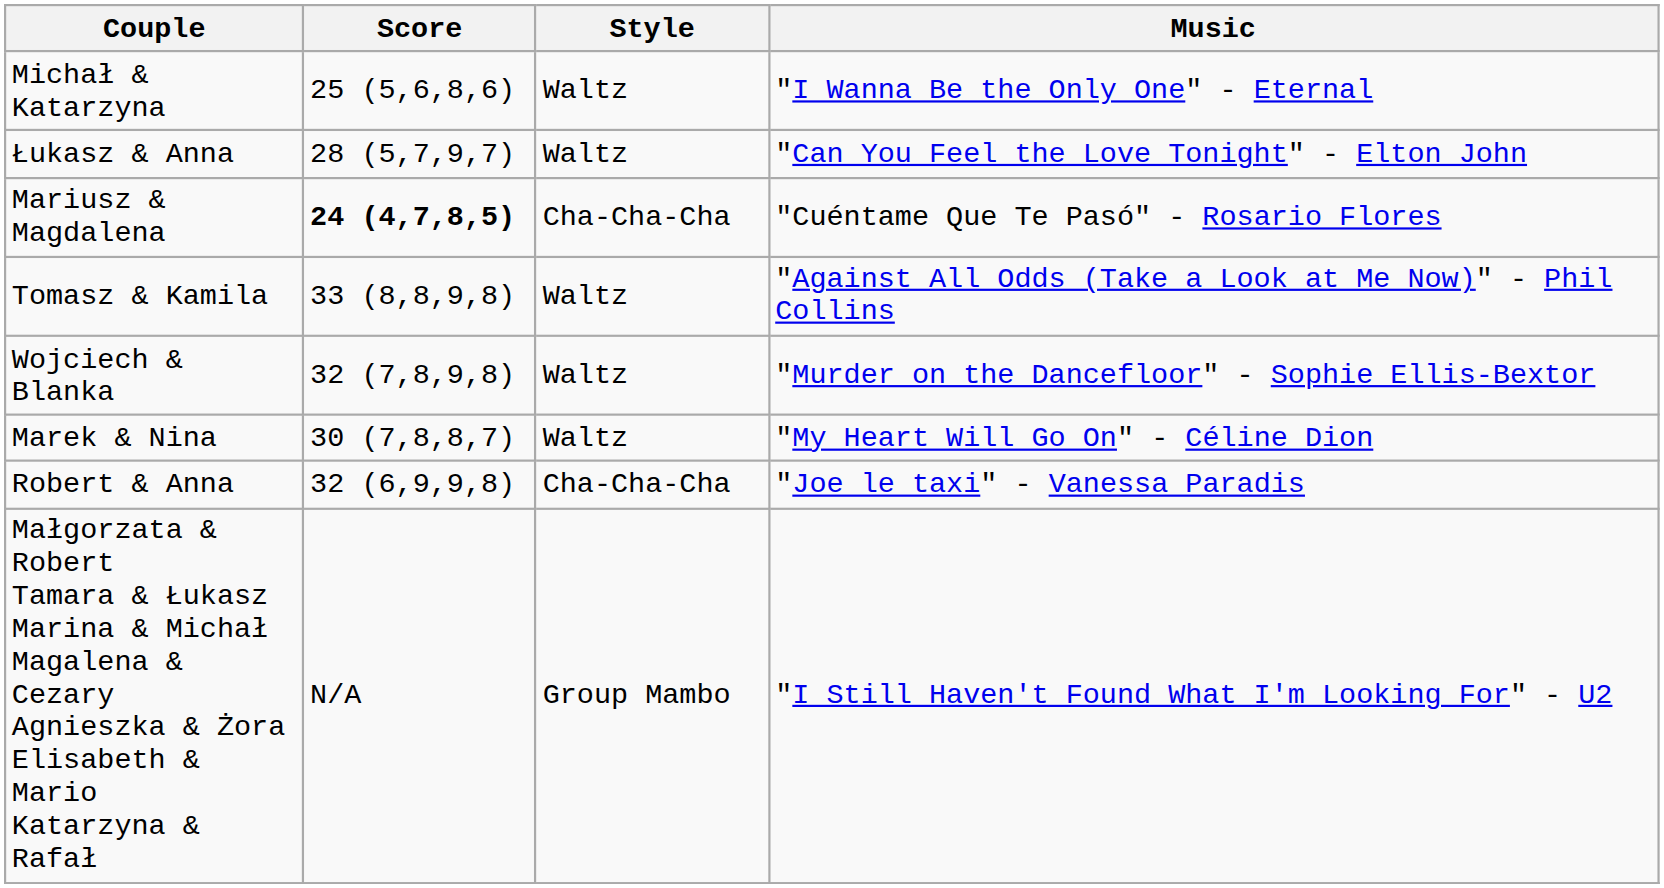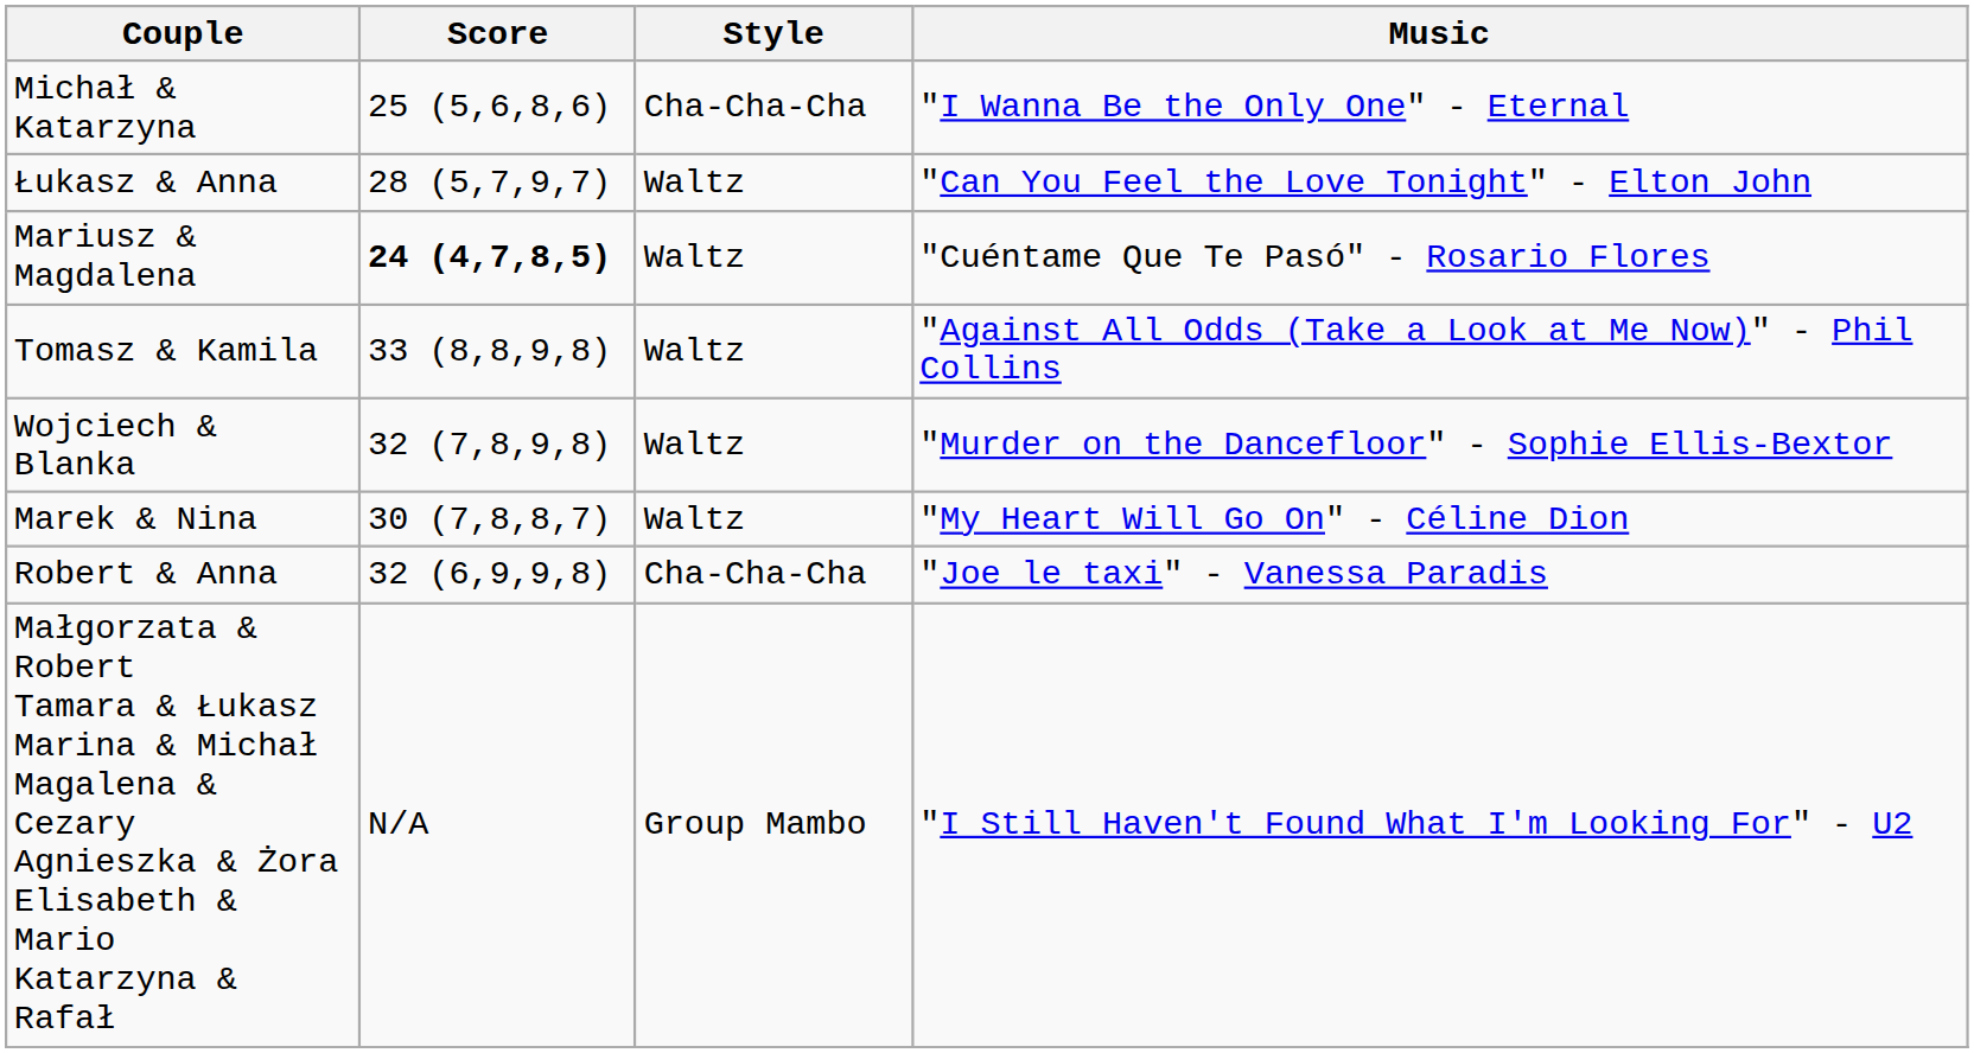 <table class="wikitable">
 <tr>
 <th width="130">Couple</th>
 <th width="100">Score</th>
 <th width="100">Style</th>
 <th width="400">Music</th>
 </tr>
 <tr>
 <td>Michał & Katarzyna</td>
 <td>25 (5,6,8,6)</td>
-<td>Waltz</td>
+<td>Cha-Cha-Cha</td>
 <td>"<a href='#'>I Wanna Be the Only One</a>" - <a href='#'>Eternal</a></td>
 </tr>
 <tr>
 <td>Łukasz & Anna</td>
 <td>28 (5,7,9,7)</td>
 <td>Waltz</td>
 <td>"<a href='#'>Can You Feel the Love Tonight</a>" - <a href='#'>Elton John</a></td>
 </tr>
 <tr>
 <td>Mariusz & Magdalena</td>
 <td><strong>24 (4,7,8,5)</strong></td>
-<td>Cha-Cha-Cha</td>
+<td>Waltz</td>
 <td>"Cuéntame Que Te Pasó" - <a href='#'>Rosario Flores</a></td>
 </tr>
 <tr>
 <td>Tomasz & Kamila</td>
 <td>33 (8,8,9,8)</td>
 <td>Waltz</td>
 <td>"<a href='#'>Against All Odds (Take a Look at Me Now)</a>" - <a href='#'>Phil Collins</a></td>
 </tr>
 <tr>
 <td>Wojciech & Blanka</td>
 <td>32 (7,8,9,8)</td>
 <td>Waltz</td>
 <td>"<a href='#'>Murder on the Dancefloor</a>" - <a href='#'>Sophie Ellis-Bextor</a></td>
 </tr>
 <tr>
 <td>Marek & Nina</td>
 <td>30 (7,8,8,7)</td>
 <td>Waltz</td>
 <td>"<a href='#'>My Heart Will Go On</a>" - <a href='#'>Céline Dion</a></td>
 </tr>
 <tr>
 <td>Robert & Anna</td>
 <td>32 (6,9,9,8)</td>
 <td>Cha-Cha-Cha</td>
 <td>"<a href='#'>Joe le taxi</a>" - <a href='#'>Vanessa Paradis</a></td>
 </tr>
 <tr>
 <td>Małgorzata & Robert<br>Tamara & Łukasz<br>Marina & Michał<br>Magalena & Cezary<br>Agnieszka & Żora<br>Elisabeth & Mario<br>Katarzyna & Rafał<br></td>
 <td>N/A</td>
 <td>Group Mambo</td>
 <td>"<a href='#'>I Still Haven't Found What I'm Looking For</a>" - <a href='#'>U2</a></td>
 </tr>
 <tr>
 </tr>
 </table>
